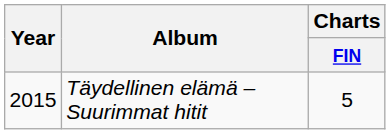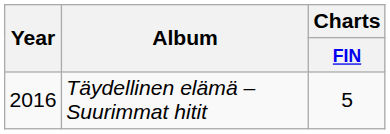 <table class="wikitable">
 <tr>
 <th align="center" rowspan="2">Year</th>
 <th align="center" rowspan="2" width="180">Album</th>
 <th align="center" colspan="1">Charts</th>
 </tr>
 <tr>
 <th width="20"><small><a href='#'>FIN</a></small><br></th>
 </tr>
 <tr>
-<td align="center">2015</td>
+<td align="center">2016</td>
 <td><em>Täydellinen elämä – Suurimmat hitit</em></td>
 <td align="center">5</td>
 </tr>
 </table>
